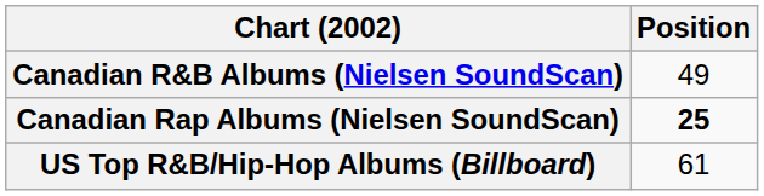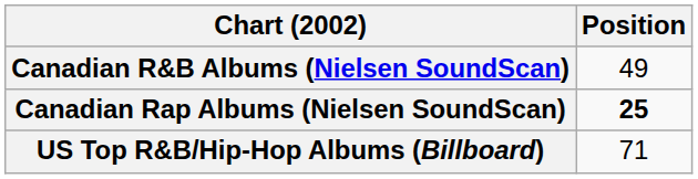 <table class="wikitable plainrowheaders" style="text-align:center">
 <tr>
 <th scope="col">Chart (2002)</th>
 <th scope="col">Position</th>
 </tr>
 <tr>
 <th scope="row">Canadian R&B Albums (<a href='#'>Nielsen SoundScan</a>)</th>
 <td>49</td>
 </tr>
 <tr>
 <th scope="row">Canadian Rap Albums (Nielsen SoundScan)</th>
 <td><strong>25</strong></td>
 </tr>
 <tr>
 <th scope="row">US Top R&B/Hip-Hop Albums (<em>Billboard</em>)</th>
-<td>61</td>
+<td>71</td>
 </tr>
 </table>
